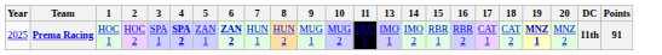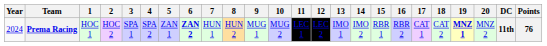 <table class="wikitable" style="text-align:center; font-size:85%;">
 <tr>
 <th>Year</th>
 <th>Team</th>
 <th>1</th>
 <th>2</th>
 <th>3</th>
 <th>4</th>
 <th>5</th>
 <th>6</th>
 <th>7</th>
 <th>8</th>
 <th>9</th>
 <th>10</th>
 <th>11</th>
+<th>12</th>
 <th>13</th>
 <th>14</th>
 <th>15</th>
 <th>16</th>
 <th>17</th>
 <th>18</th>
 <th>19</th>
 <th>20</th>
 <th>DC</th>
 <th>Points</th>
 </tr>
 <tr>
-<td><a href='#'>2025</a></td>
+<td><a href='#'>2024</a></td>
 <th nowrap><a href='#'>Prema Racing</a></th>
 <td style="background:#dfffdf;"><a href='#'>HOC<br>1</a><br></td>
 <td style="background:#efcfff;"><a href='#'>HOC<br>2</a><br></td>
 <td style="background:#cfcfff;"><a href='#'>SPA<br>1</a><br></td>
-<td style="background:#cfcfff;"><strong><a href='#'>SPA<br>2</a><br></strong></td>
+<td style="background:#cfcfff;"><a href='#'>SPA<br>2</a><br></td>
 <td style="background:#cfcfff;"><a href='#'>ZAN<br>1</a><br></td>
 <td style="background:#dfffdf;"><strong><a href='#'>ZAN<br>2</a><br></strong></td>
 <td style="background:#dfffdf;"><a href='#'>HUN<br>1</a><br></td>
 <td style="background:#ffdf9f;"><a href='#'>HUN<br>2</a><br></td>
 <td style="background:#dfffdf;"><a href='#'>MUG<br>1</a><br></td>
 <td style="background:#cfcfff;"><a href='#'>MUG<br>2</a><br></td>
 <td style="background:#000000; color:#ffffff;"><a href='#'><span>LEC<br>1</span></a><br></td>
+<td style="background:#000000; color:#ffffff;"><a href='#'><span>LEC<br>2</span></a><br></td>
 <td style="background:#cfcfff;"><a href='#'>IMO<br>1</a><br></td>
 <td style="background:#dfffdf;"><a href='#'>IMO<br>2</a><br></td>
 <td style="background:#dfffdf;"><a href='#'>RBR<br>1</a><br></td>
 <td style="background:#cfcfff;"><a href='#'>RBR<br>2</a><br></td>
 <td style="background:#efcfff;"><a href='#'>CAT<br>1</a><br></td>
 <td style="background:#dfffdf;"><a href='#'>CAT<br>2</a><br></td>
 <td style="background:#ffffbf;"><strong><a href='#'>MNZ<br>1</a></strong><br></td>
 <td style="background:#dfffdf;"><a href='#'>MNZ<br>2</a><br></td>
 <th>11th</th>
-<th>91</th>
+<th>76</th>
 </tr>
 </table>
